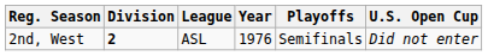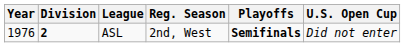 <table class="wikitable">
 <tr>
-<th>Reg. Season</th>
+<th>Year</th>
 <th>Division</th>
 <th>League</th>
-<th>Year</th>
+<th>Reg. Season</th>
 <th>Playoffs</th>
 <th>U.S. Open Cup</th>
 </tr>
 <tr>
-<td>2nd, West</td>
+<td>1976</td>
 <td><strong>2</strong></td>
 <td>ASL</td>
-<td>1976</td>
-<td>Semifinals</td>
+<td>2nd, West</td>
+<td><strong>Semifinals</strong></td>
 <td><em>Did not enter</em></td>
 </tr>
 </table>
